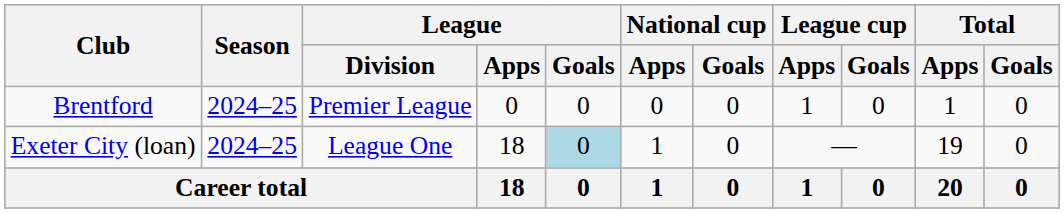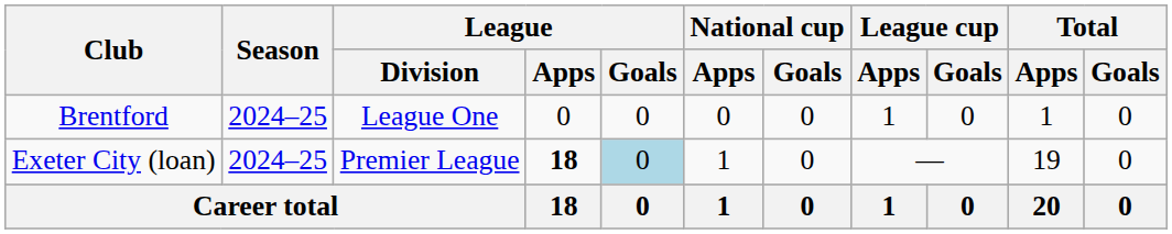 <table class="wikitable" style="text-align: center;">
 <tr>
 <th rowspan="2">Club</th>
 <th rowspan="2">Season</th>
 <th colspan="3">League</th>
 <th colspan="2">National cup</th>
 <th colspan="2">League cup</th>
 <th colspan="2">Total</th>
 </tr>
 <tr>
 <th>Division</th>
 <th>Apps</th>
 <th>Goals</th>
 <th>Apps</th>
 <th>Goals</th>
 <th>Apps</th>
 <th>Goals</th>
 <th>Apps</th>
 <th>Goals</th>
 </tr>
 <tr>
 <td><a href='#'>Brentford</a></td>
 <td><a href='#'>2024–25</a></td>
-<td><a href='#'>Premier League</a></td>
+<td><a href='#'>League One</a></td>
 <td>0</td>
 <td>0</td>
 <td>0</td>
 <td>0</td>
 <td>1</td>
 <td>0</td>
 <td>1</td>
 <td>0</td>
 </tr>
 <tr>
 <td><a href='#'>Exeter City</a> (loan)</td>
 <td><a href='#'>2024–25</a></td>
-<td><a href='#'>League One</a></td>
-<td>18</td>
+<td><a href='#'>Premier League</a></td>
+<td><strong>18</strong></td>
 <td style="background: lightblue;">0</td>
 <td>1</td>
 <td>0</td>
 <td colspan="2">―</td>
 <td>19</td>
 <td>0</td>
 </tr>
 <tr>
 <th colspan="3">Career total</th>
 <th>18</th>
 <th>0</th>
 <th>1</th>
 <th>0</th>
 <th>1</th>
 <th>0</th>
 <th>20</th>
 <th>0</th>
 </tr>
 </table>
